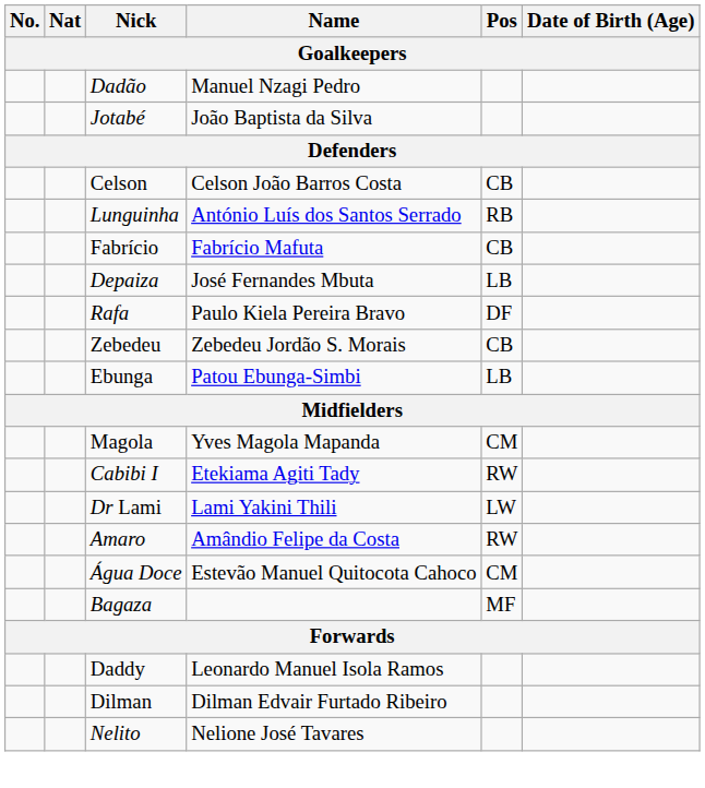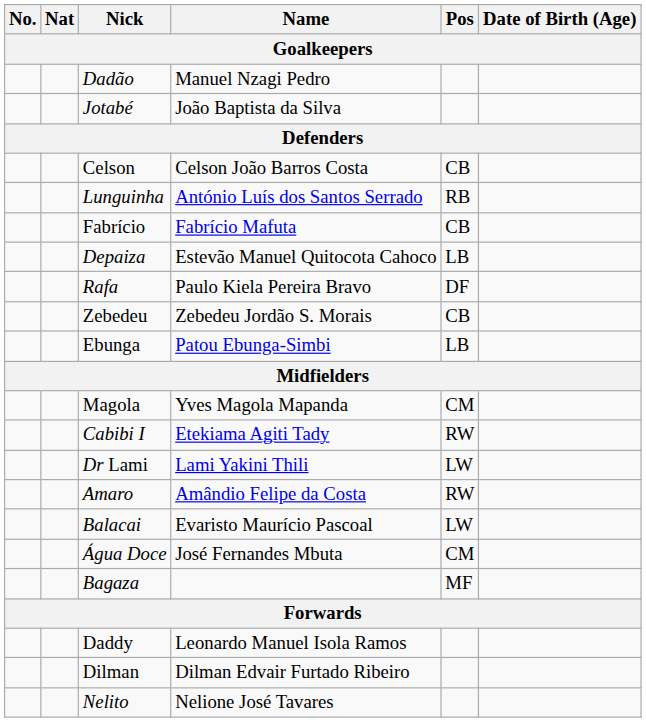 <table class="wikitable ve-ce-branchNode ve-ce-tableNode">
 <tr>
 <th>No.</th>
 <th>Nat</th>
 <th>Nick</th>
 <th>Name</th>
 <th>Pos</th>
 <th>Date of Birth (Age)</th>
 </tr>
 <tr>
 <th colspan="6">Goalkeepers</th>
 </tr>
 <tr>
 <td></td>
 <td></td>
 <td><em>Dadão</em></td>
 <td>Manuel Nzagi Pedro</td>
 <td></td>
 <td></td>
 </tr>
 <tr>
 <td></td>
 <td></td>
 <td><em>Jotabé</em></td>
 <td>João Baptista da Silva</td>
 <td></td>
 <td></td>
 </tr>
 <tr>
 <th colspan="6">Defenders</th>
 </tr>
 <tr>
 <td></td>
 <td></td>
 <td>Celson</td>
 <td>Celson João Barros Costa</td>
 <td>CB</td>
 <td></td>
 </tr>
 <tr>
 <td></td>
 <td></td>
 <td><em>Lunguinha</em></td>
 <td><a href='#'>António Luís dos Santos Serrado</a></td>
 <td>RB</td>
 <td></td>
 </tr>
 <tr>
 <td></td>
 <td></td>
 <td>Fabrício</td>
 <td><a href='#'>Fabrício Mafuta</a></td>
 <td>CB</td>
 <td></td>
 </tr>
 <tr>
 <td></td>
 <td></td>
 <td><em>Depaiza</em></td>
-<td>José Fernandes Mbuta</td>
+<td>Estevão Manuel Quitocota Cahoco</td>
 <td>LB</td>
 <td></td>
 </tr>
 <tr>
 <td></td>
 <td></td>
 <td><em>Rafa</em></td>
 <td>Paulo Kiela Pereira Bravo</td>
 <td>DF</td>
 <td></td>
 </tr>
 <tr>
 <td></td>
 <td></td>
 <td>Zebedeu</td>
 <td>Zebedeu Jordão S. Morais</td>
 <td>CB</td>
 <td></td>
 </tr>
 <tr>
 <td></td>
 <td></td>
 <td>Ebunga</td>
 <td><a href='#'>Patou Ebunga-Simbi</a></td>
 <td>LB</td>
 <td></td>
 </tr>
 <tr>
 <th colspan="6">Midfielders</th>
 </tr>
 <tr>
 <td></td>
 <td></td>
 <td>Magola</td>
 <td>Yves Magola Mapanda</td>
 <td>CM</td>
 <td></td>
 </tr>
 <tr>
 <td></td>
 <td></td>
 <td><em>Cabibi I</em></td>
 <td><a href='#'>Etekiama Agiti Tady</a></td>
 <td>RW</td>
 <td></td>
 </tr>
 <tr>
 <td></td>
 <td></td>
 <td><em>Dr</em> Lami</td>
 <td><a href='#'>Lami Yakini Thili</a></td>
 <td>LW</td>
 <td></td>
 </tr>
 <tr>
 <td></td>
 <td></td>
 <td><em>Amaro</em></td>
 <td><a href='#'>Amândio Felipe da Costa</a></td>
 <td>RW</td>
 <td></td>
 </tr>
 <tr>
 <td></td>
 <td></td>
+<td><em>Balacai</em></td>
+<td>Evaristo Maurício Pascoal</td>
+<td>LW</td>
+<td></td>
+</tr>
+<tr>
+<td></td>
+<td></td>
 <td><em>Água Doce</em></td>
-<td>Estevão Manuel Quitocota Cahoco</td>
+<td>José Fernandes Mbuta</td>
 <td>CM</td>
 <td></td>
 </tr>
 <tr>
 <td></td>
 <td></td>
 <td><em>Bagaza</em></td>
 <td></td>
 <td>MF</td>
 <td></td>
 </tr>
 <tr>
 <th colspan="6">Forwards</th>
 </tr>
 <tr>
 <td></td>
 <td></td>
 <td>Daddy</td>
 <td>Leonardo Manuel Isola Ramos</td>
 <td></td>
 <td></td>
 </tr>
 <tr>
 <td></td>
 <td></td>
 <td>Dilman</td>
 <td>Dilman Edvair Furtado Ribeiro</td>
 <td></td>
 <td></td>
 </tr>
 <tr>
 <td></td>
 <td></td>
 <td><em>Nelito</em></td>
 <td>Nelione José Tavares</td>
 <td></td>
 <td></td>
 </tr>
 </table>
